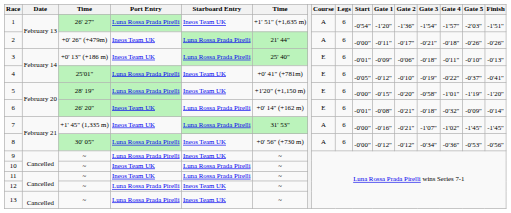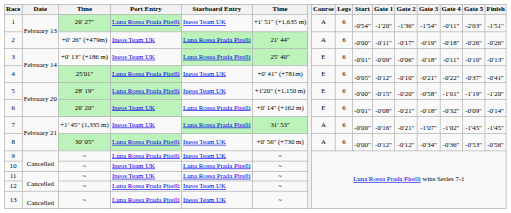 <table class="wikitable" style="font-size:8pt;line-height:1;text-align: center;">
 <tr>
 <th>Race</th>
 <th>Date</th>
 <th>Time</th>
 <th>Port Entry</th>
 <th>Starboard Entry</th>
 <th>Time</th>
 <th rowspan="14"></th>
 <th>Course</th>
 <th>Legs</th>
 <th>Start</th>
 <th>Gate 1</th>
 <th>Gate 2</th>
 <th>Gate 3</th>
 <th>Gate 4</th>
 <th>Gate 5</th>
 <th>Finish</th>
 </tr>
 <tr>
 <td>1<br></td>
 <td rowspan="2">February 13</td>
 <td bgcolor="#BBF3BB">26' 27"</td>
 <td bgcolor="#BBF3BB" style="text-align: left;" > <a href='#'>Luna Rossa Prada Pirelli</a></td>
 <td style="text-align: left;" > <a href='#'>Ineos Team UK</a></td>
 <td>+1' 51" (+1,635 m)</td>
 <td>A</td>
 <td>6</td>
 <td><br> -0'54"</td>
 <td><br> -1'20"</td>
 <td><br> -1'36"</td>
 <td><br> -1'54"</td>
-<td><br> -1'57"</td>
+<td><br> -0'11"</td>
 <td><br> -2'03"</td>
 <td><br> -1'51"</td>
 </tr>
 <tr>
 <td>2<br></td>
 <td>+0' 26" (+479m)</td>
 <td style="text-align: left;" > <a href='#'>Ineos Team UK</a></td>
 <td bgcolor="#BBF3BB" style="text-align: left;" > <a href='#'>Luna Rossa Prada Pirelli</a></td>
 <td bgcolor="#BBF3BB">21' 44"</td>
 <td>A</td>
 <td>6</td>
 <td><br> -0'00"</td>
 <td><br> -0'11"</td>
 <td><br> -0'17"</td>
-<td><br> -0'21"</td>
+<td><br> -0'19"</td>
 <td><br> -0'18"</td>
 <td><br> -0'26"</td>
 <td><br> -0'26"</td>
 </tr>
 <tr>
 <td>3<br></td>
 <td rowspan="2">February 14</td>
 <td>+0' 13" (+186 m)</td>
 <td style="text-align: left;" > <a href='#'>Ineos Team UK</a></td>
 <td bgcolor="#BBF3BB" style="text-align: left;" > <a href='#'>Luna Rossa Prada Pirelli</a></td>
 <td bgcolor="#BBF3BB" >25' 40"</td>
 <td>E</td>
 <td>6</td>
 <td><br> -0'01"</td>
 <td><br> -0'09"</td>
 <td><br> -0'06"</td>
 <td><br> -0'18"</td>
 <td><br> -0'11"</td>
 <td><br> -0'10"</td>
 <td><br> -0'13"</td>
 </tr>
 <tr>
 <td>4 <br></td>
 <td bgcolor="#BBF3BB">25'01"</td>
 <td bgcolor="#BBF3BB" style="text-align: left;" > <a href='#'>Luna Rossa Prada Pirelli</a></td>
 <td style="text-align: left;" > <a href='#'>Ineos Team UK</a></td>
 <td>+0' 41" (+781m)</td>
 <td>E</td>
 <td>6</td>
 <td><br> -0'05"</td>
 <td><br> -0'12"</td>
 <td><br> -0'10"</td>
-<td><br> -0'19"</td>
+<td><br> -0'21"</td>
 <td><br> -0'22"</td>
 <td><br> -0'37"</td>
 <td><br> -0'41"</td>
 </tr>
 <tr>
 <td>5 <br></td>
 <td rowspan="2">February 20</td>
 <td bgcolor="#BBF3BB">28' 19"</td>
 <td bgcolor="#BBF3BB" style="text-align: left;"> <a href='#'>Luna Rossa Prada Pirelli</a></td>
 <td style="text-align: left;" > <a href='#'>Ineos Team UK</a></td>
 <td>+1'20" (+1,150 m)</td>
 <td>E</td>
 <td>6</td>
 <td><br> -0'00"</td>
 <td><br> -0'15"</td>
 <td><br> -0'20"</td>
 <td><br> -0'58"</td>
 <td><br> -1'01"</td>
 <td><br> -1'19"</td>
 <td><br> -1'20"</td>
 </tr>
 <tr>
 <td>6 <br></td>
 <td bgcolor="#BBF3BB">26' 20"</td>
 <td bgcolor="#BBF3BB" style="text-align: left;"> <a href='#'>Ineos Team UK</a></td>
 <td style="text-align: left;"> <a href='#'>Luna Rossa Prada Pirelli</a></td>
 <td>+0' 14" (+162 m)</td>
 <td>E</td>
 <td>6</td>
 <td><br> -0'01"</td>
 <td><br> -0'08"</td>
 <td><br> -0'21"</td>
 <td><br> -0'18"</td>
 <td><br> -0'32"</td>
 <td><br> -0'09"</td>
 <td><br> -0'14"</td>
 </tr>
 <tr>
 <td>7 <br></td>
 <td rowspan="2">February 21</td>
 <td>+1' 45" (1,335 m)</td>
 <td style="text-align: left;"> <a href='#'>Ineos Team UK</a></td>
 <td bgcolor="#BBF3BB" style="text-align: left;"> <a href='#'>Luna Rossa Prada Pirelli</a></td>
 <td bgcolor="#BBF3BB">31' 53"</td>
 <td>A</td>
 <td>6</td>
 <td><br> -0'00"</td>
 <td><br> -0'16"</td>
 <td><br> -0'21"</td>
 <td><br> -1'07"</td>
 <td><br> -1'02"</td>
 <td><br> -1'45"</td>
 <td><br> -1'45"</td>
 </tr>
 <tr>
 <td>8 <br></td>
 <td bgcolor="#BBF3BB">30' 05"</td>
 <td bgcolor="#BBF3BB" style="text-align: left;"> <a href='#'>Luna Rossa Prada Pirelli</a></td>
 <td style="text-align: left;"> <a href='#'>Ineos Team UK</a></td>
 <td>+0' 56" (+730 m)</td>
 <td>A</td>
 <td>6</td>
 <td><br> -0'00"</td>
 <td><br> -0'12"</td>
 <td><br> -0'12"</td>
 <td><br> -0'34"</td>
 <td><br> -0'36"</td>
 <td><br> -0'53"</td>
 <td><br> -0'56"</td>
 </tr>
 <tr>
 <td>9</td>
 <td rowspan="2"> <br> Cancelled</td>
 <td>~</td>
 <td style="text-align: left;" > <a href='#'>Luna Rossa Prada Pirelli</a></td>
 <td style="text-align: left;" > <a href='#'>Ineos Team UK</a></td>
 <td>~</td>
 <td colspan="9" rowspan="5"><a href='#'>Luna Rossa Prada Pirelli</a> wins Series 7-1</td>
 </tr>
 <tr>
 <td>10</td>
 <td>~</td>
 <td style="text-align: left;" > <a href='#'>Ineos Team UK</a></td>
 <td style="text-align: left;" > <a href='#'>Luna Rossa Prada Pirelli</a></td>
 <td>~</td>
 </tr>
 <tr>
 <td>11</td>
 <td rowspan="2"> <br> Cancelled</td>
 <td>~</td>
 <td style="text-align: left;" > <a href='#'>Ineos Team UK</a></td>
 <td style="text-align: left;" > <a href='#'>Luna Rossa Prada Pirelli</a></td>
 <td>~</td>
 </tr>
 <tr>
 <td>12</td>
 <td>~</td>
 <td style="text-align: left;" > <a href='#'>Luna Rossa Prada Pirelli</a></td>
 <td style="text-align: left;" > <a href='#'>Ineos Team UK</a></td>
 <td>~</td>
 </tr>
 <tr>
 <td>13</td>
 <td> <br> Cancelled</td>
 <td>~</td>
 <td style="text-align: left;" > <a href='#'>Luna Rossa Prada Pirelli</a></td>
 <td style="text-align: left;" > <a href='#'>Ineos Team UK</a></td>
 <td>~</td>
 </tr>
 </table>
